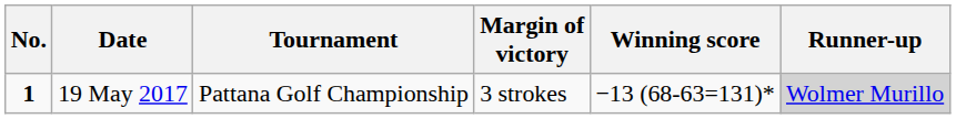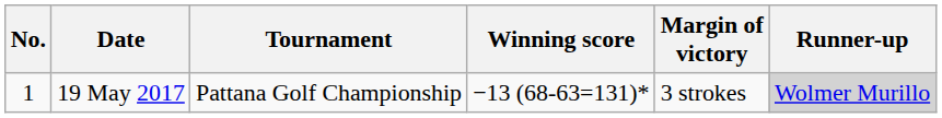 <table class="wikitable" style="font-size:95%;">
 <tr>
 <th>No.</th>
 <th>Date</th>
 <th>Tournament</th>
+<th>Winning score</th>
 <th>Margin of<br>victory</th>
-<th>Winning score</th>
 <th>Runner-up</th>
 </tr>
 <tr>
-<td align=center><strong>1</strong></td>
+<td align=center>1</td>
 <td align=right>19 May <a href='#'>2017</a></td>
 <td>Pattana Golf Championship</td>
+<td>−13 (68-63=131)*</td>
 <td>3 strokes</td>
-<td>−13 (68-63=131)*</td>
 <td style="background: lightgrey;"> <a href='#'>Wolmer Murillo</a></td>
 </tr>
 </table>
